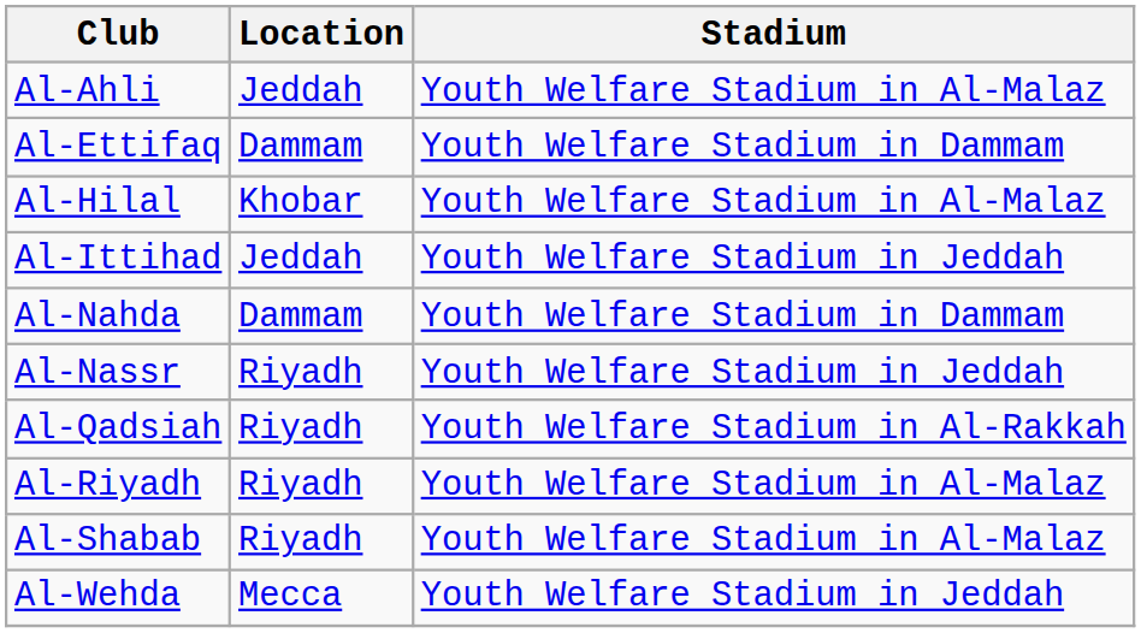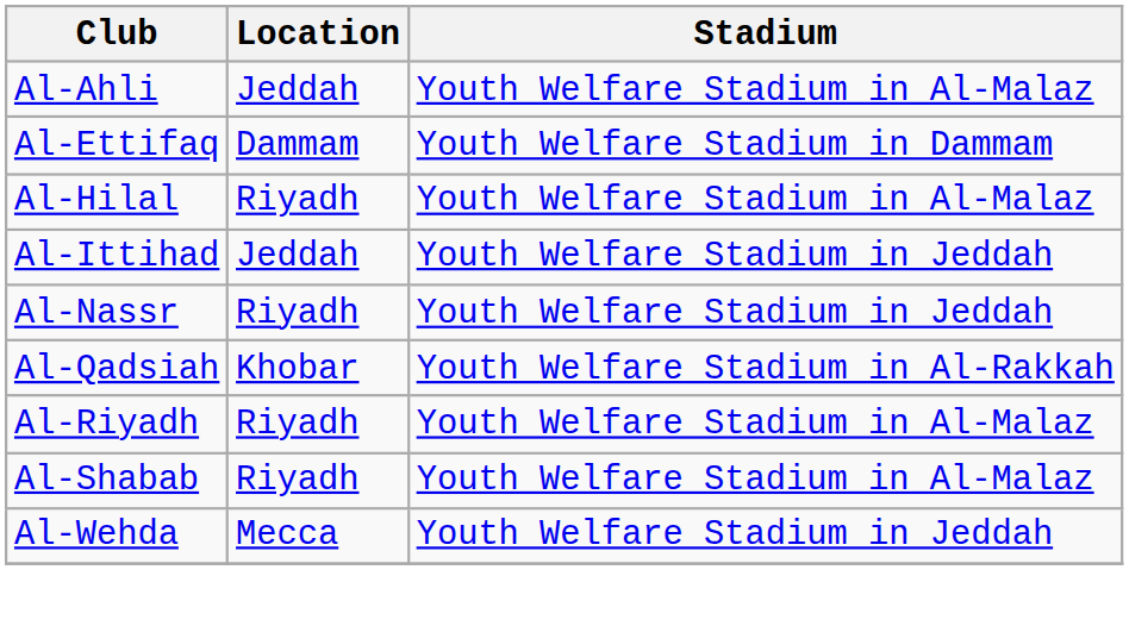 <table class="wikitable sortable">
 <tr>
 <th>Club</th>
 <th>Location</th>
 <th>Stadium</th>
 </tr>
 <tr>
 <td><a href='#'>Al-Ahli</a></td>
 <td><a href='#'>Jeddah</a></td>
 <td><a href='#'>Youth Welfare Stadium in Al-Malaz</a></td>
 </tr>
 <tr>
 <td><a href='#'>Al-Ettifaq</a></td>
 <td><a href='#'>Dammam</a></td>
 <td><a href='#'>Youth Welfare Stadium in Dammam</a></td>
 </tr>
 <tr>
 <td><a href='#'>Al-Hilal</a></td>
-<td><a href='#'>Khobar</a></td>
+<td><a href='#'>Riyadh</a></td>
 <td><a href='#'>Youth Welfare Stadium in Al-Malaz</a></td>
 </tr>
 <tr>
 <td><a href='#'>Al-Ittihad</a></td>
 <td><a href='#'>Jeddah</a></td>
 <td><a href='#'>Youth Welfare Stadium in Jeddah</a></td>
 </tr>
 <tr>
-<td><a href='#'>Al-Nahda</a></td>
-<td><a href='#'>Dammam</a></td>
-<td><a href='#'>Youth Welfare Stadium in Dammam</a></td>
-</tr>
-<tr>
 <td><a href='#'>Al-Nassr</a></td>
 <td><a href='#'>Riyadh</a></td>
 <td><a href='#'>Youth Welfare Stadium in Jeddah</a></td>
 </tr>
 <tr>
 <td><a href='#'>Al-Qadsiah</a></td>
-<td><a href='#'>Riyadh</a></td>
+<td><a href='#'>Khobar</a></td>
 <td><a href='#'>Youth Welfare Stadium in Al-Rakkah</a></td>
 </tr>
 <tr>
 <td><a href='#'>Al-Riyadh</a></td>
 <td><a href='#'>Riyadh</a></td>
 <td><a href='#'>Youth Welfare Stadium in Al-Malaz</a></td>
 </tr>
 <tr>
 <td><a href='#'>Al-Shabab</a></td>
 <td><a href='#'>Riyadh</a></td>
 <td><a href='#'>Youth Welfare Stadium in Al-Malaz</a></td>
 </tr>
 <tr>
 <td><a href='#'>Al-Wehda</a></td>
 <td><a href='#'>Mecca</a></td>
 <td><a href='#'>Youth Welfare Stadium in Jeddah</a></td>
 </tr>
 <tr>
 </tr>
 </table>
